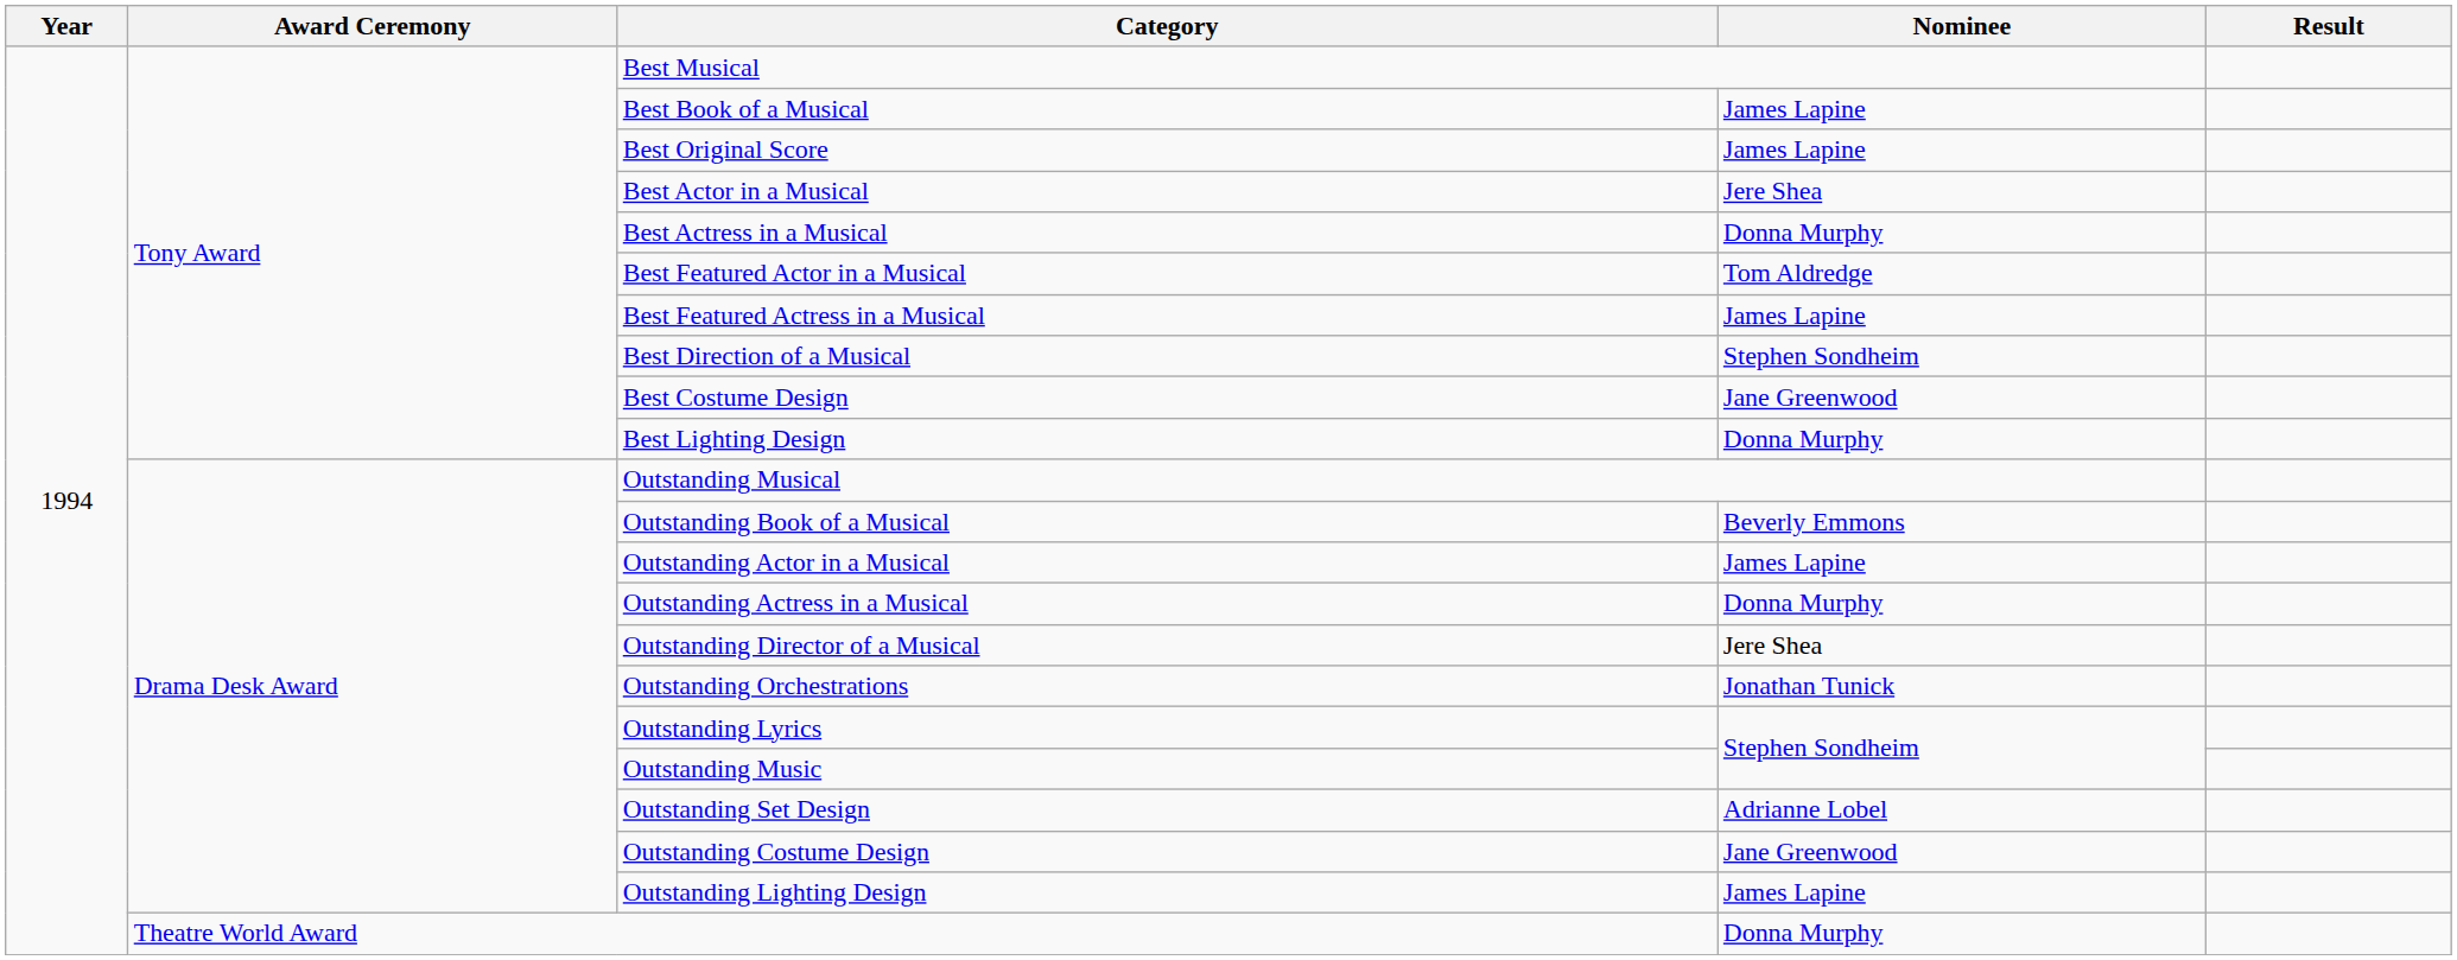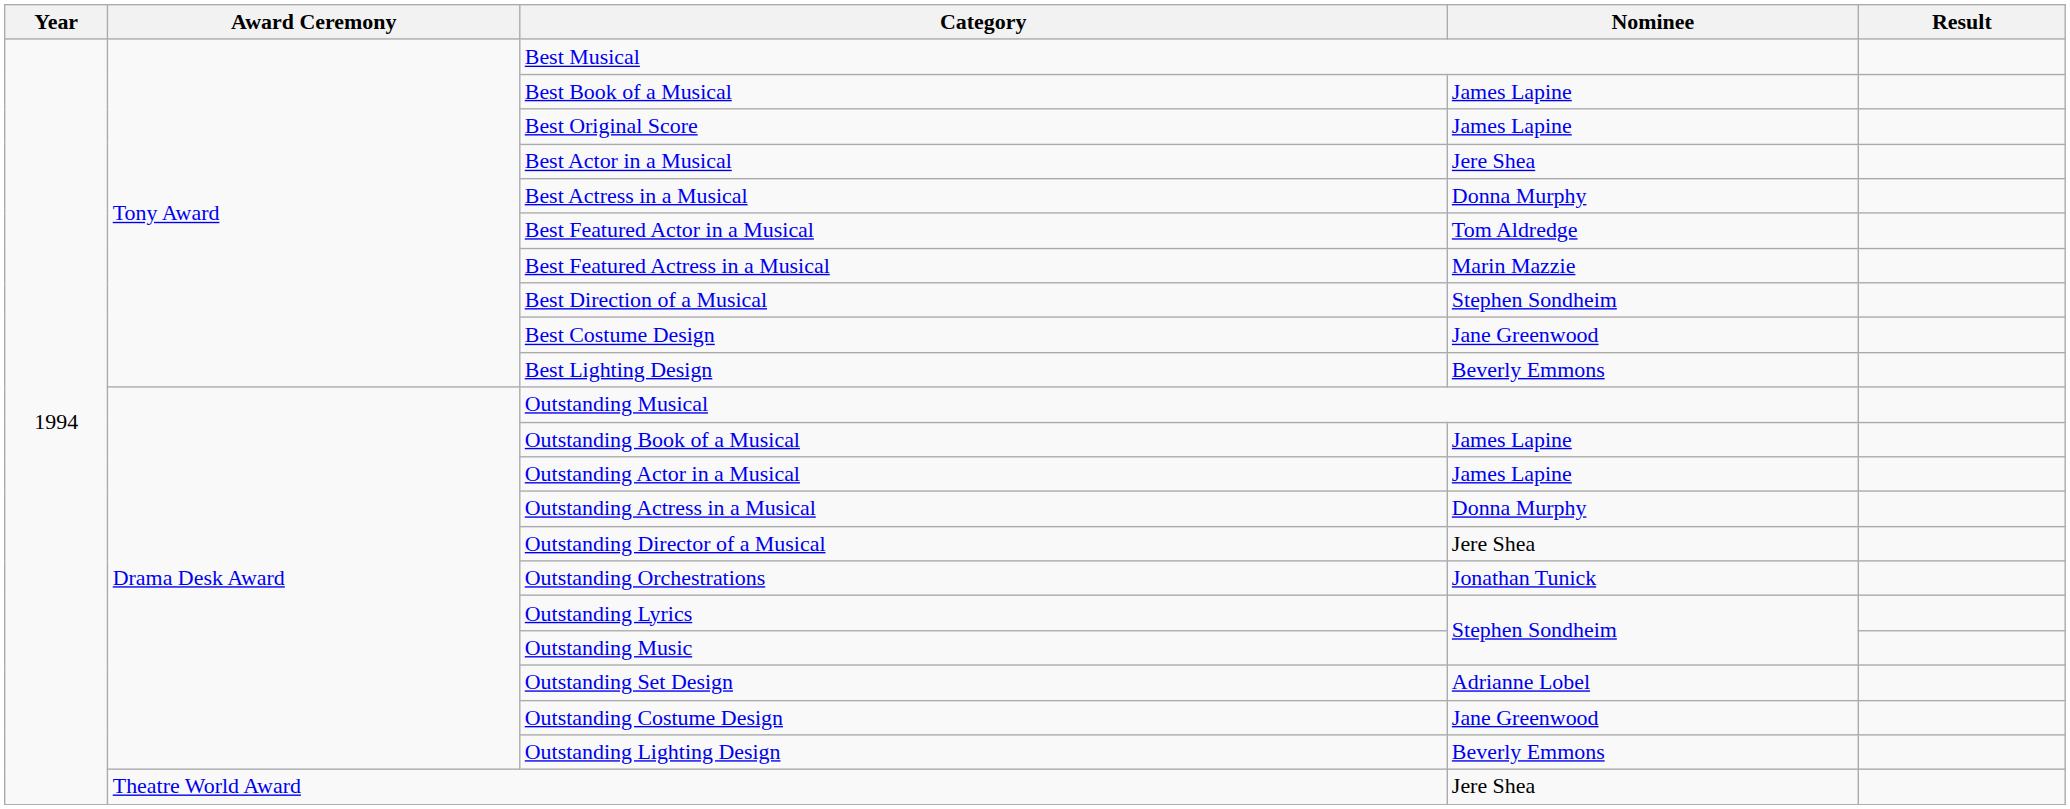 <table class="wikitable" width="95%">
 <tr>
 <th width="5%">Year</th>
 <th width="20%">Award Ceremony</th>
 <th width="45%">Category</th>
 <th width="20%">Nominee</th>
 <th width="10%">Result</th>
 </tr>
 <tr>
 <td rowspan="22" align="center">1994</td>
 <td rowspan="10"><a href='#'>Tony Award</a></td>
 <td colspan="2"><a href='#'>Best Musical</a></td>
 <td></td>
 </tr>
 <tr>
 <td><a href='#'>Best Book of a Musical</a></td>
 <td><a href='#'>James Lapine</a></td>
 <td></td>
 </tr>
 <tr>
 <td><a href='#'>Best Original Score</a></td>
 <td><a href='#'>James Lapine</a></td>
 <td></td>
 </tr>
 <tr>
 <td><a href='#'>Best Actor in a Musical</a></td>
 <td><a href='#'>Jere Shea</a></td>
 <td></td>
 </tr>
 <tr>
 <td><a href='#'>Best Actress in a Musical</a></td>
 <td><a href='#'>Donna Murphy</a></td>
 <td></td>
 </tr>
 <tr>
 <td><a href='#'>Best Featured Actor in a Musical</a></td>
 <td><a href='#'>Tom Aldredge</a></td>
 <td></td>
 </tr>
 <tr>
 <td><a href='#'>Best Featured Actress in a Musical</a></td>
-<td><a href='#'>James Lapine</a></td>
+<td><a href='#'>Marin Mazzie</a></td>
 <td></td>
 </tr>
 <tr>
 <td><a href='#'>Best Direction of a Musical</a></td>
 <td><a href='#'>Stephen Sondheim</a></td>
 <td></td>
 </tr>
 <tr>
 <td><a href='#'>Best Costume Design</a></td>
 <td><a href='#'>Jane Greenwood</a></td>
 <td></td>
 </tr>
 <tr>
 <td><a href='#'>Best Lighting Design</a></td>
-<td><a href='#'>Donna Murphy</a></td>
+<td><a href='#'>Beverly Emmons</a></td>
 <td></td>
 </tr>
 <tr>
 <td rowspan="11"><a href='#'>Drama Desk Award</a></td>
 <td colspan="2"><a href='#'>Outstanding Musical</a></td>
 <td></td>
 </tr>
 <tr>
 <td><a href='#'>Outstanding Book of a Musical</a></td>
-<td><a href='#'>Beverly Emmons</a></td>
+<td><a href='#'>James Lapine</a></td>
 <td></td>
 </tr>
 <tr>
 <td><a href='#'>Outstanding Actor in a Musical</a></td>
 <td><a href='#'>James Lapine</a></td>
 <td></td>
 </tr>
 <tr>
 <td><a href='#'>Outstanding Actress in a Musical</a></td>
 <td><a href='#'>Donna Murphy</a></td>
 <td></td>
 </tr>
 <tr>
 <td><a href='#'>Outstanding Director of a Musical</a></td>
 <td>Jere Shea</td>
 <td></td>
 </tr>
 <tr>
 <td><a href='#'>Outstanding Orchestrations</a></td>
 <td><a href='#'>Jonathan Tunick</a></td>
 <td></td>
 </tr>
 <tr>
 <td><a href='#'>Outstanding Lyrics</a></td>
 <td rowspan="2"><a href='#'>Stephen Sondheim</a></td>
 <td></td>
 </tr>
 <tr>
 <td><a href='#'>Outstanding Music</a></td>
 <td></td>
 </tr>
 <tr>
 <td><a href='#'>Outstanding Set Design</a></td>
 <td><a href='#'>Adrianne Lobel</a></td>
 <td></td>
 </tr>
 <tr>
 <td><a href='#'>Outstanding Costume Design</a></td>
 <td><a href='#'>Jane Greenwood</a></td>
 <td></td>
 </tr>
 <tr>
 <td><a href='#'>Outstanding Lighting Design</a></td>
-<td><a href='#'>James Lapine</a></td>
+<td><a href='#'>Beverly Emmons</a></td>
 <td></td>
 </tr>
 <tr>
 <td colspan="2"><a href='#'>Theatre World Award</a></td>
-<td><a href='#'>Donna Murphy</a></td>
+<td>Jere Shea</td>
 <td></td>
 </tr>
 </table>
